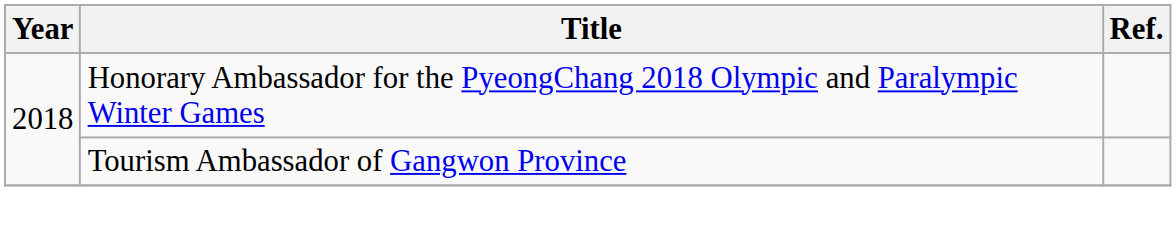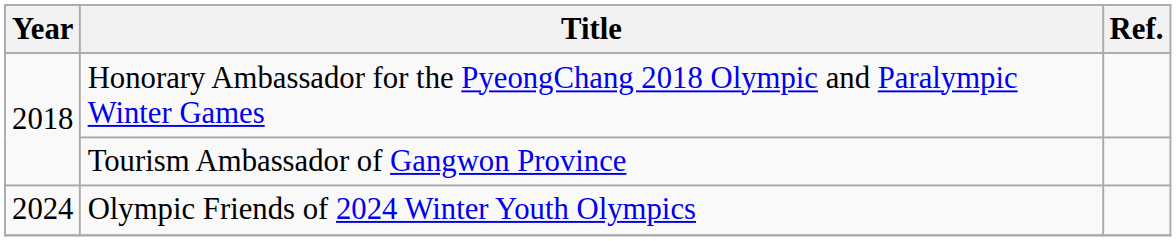 <table class="wikitable">
 <tr>
 <th>Year</th>
 <th>Title</th>
 <th>Ref.</th>
 </tr>
 <tr>
 <td rowspan=2>2018</td>
 <td>Honorary Ambassador for the <a href='#'>PyeongChang 2018 Olympic</a> and <a href='#'>Paralympic Winter Games</a> </td>
 <td align=center></td>
 </tr>
 <tr>
 <td>Tourism Ambassador of <a href='#'>Gangwon Province</a> </td>
 <td align=center></td>
 </tr>
 <tr>
+<td>2024</td>
+<td>Olympic Friends of <a href='#'>2024 Winter Youth Olympics</a></td>
+<td align=center></td>
+</tr>
+<tr>
 </tr>
 </table>
